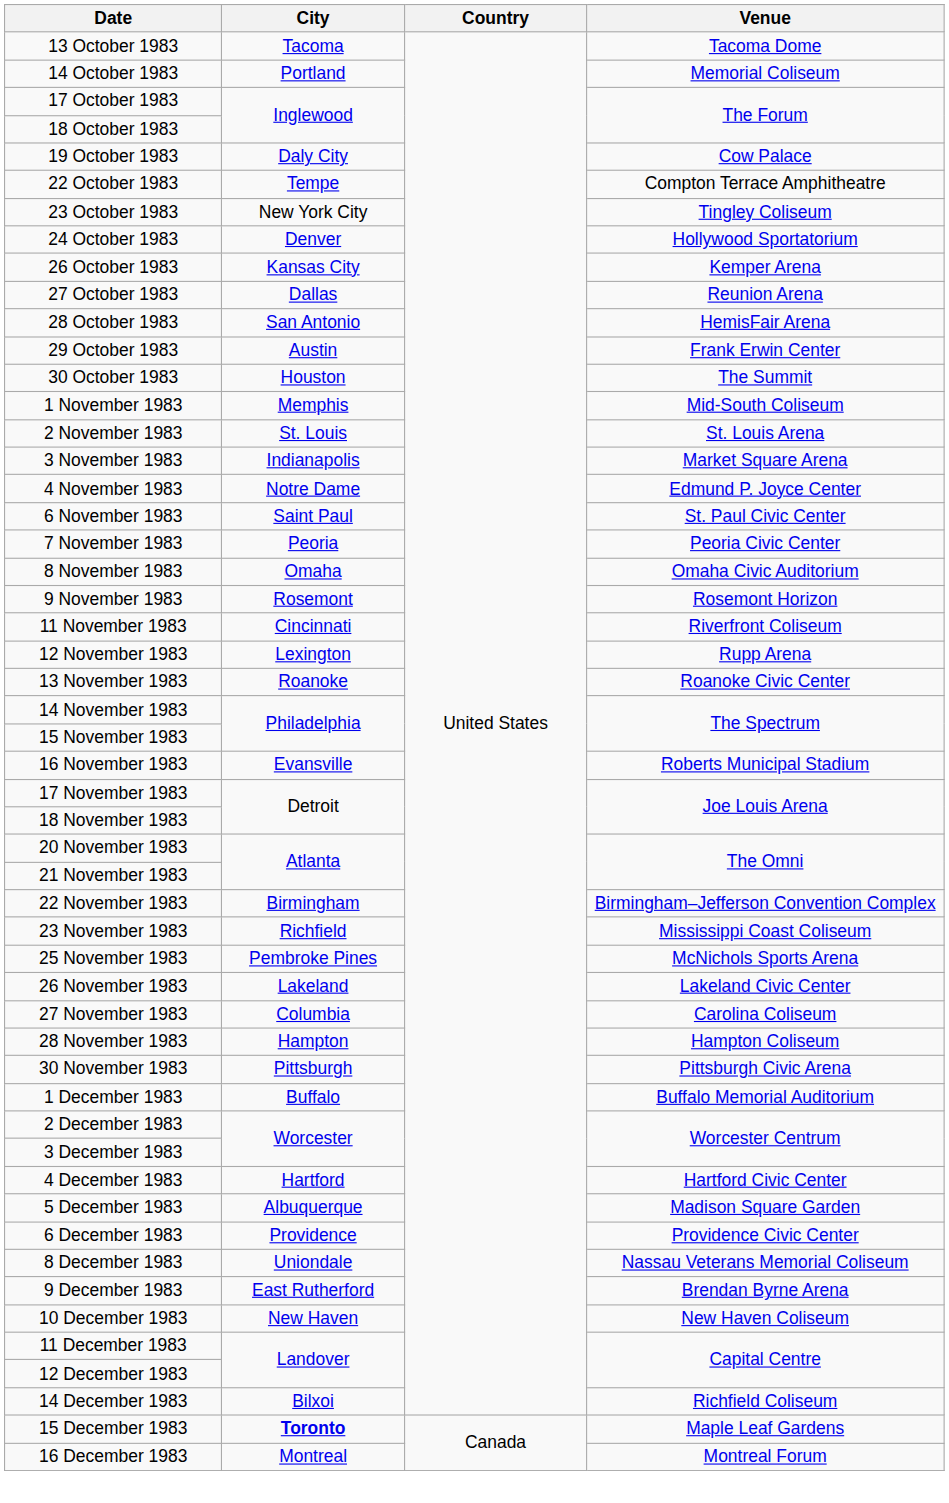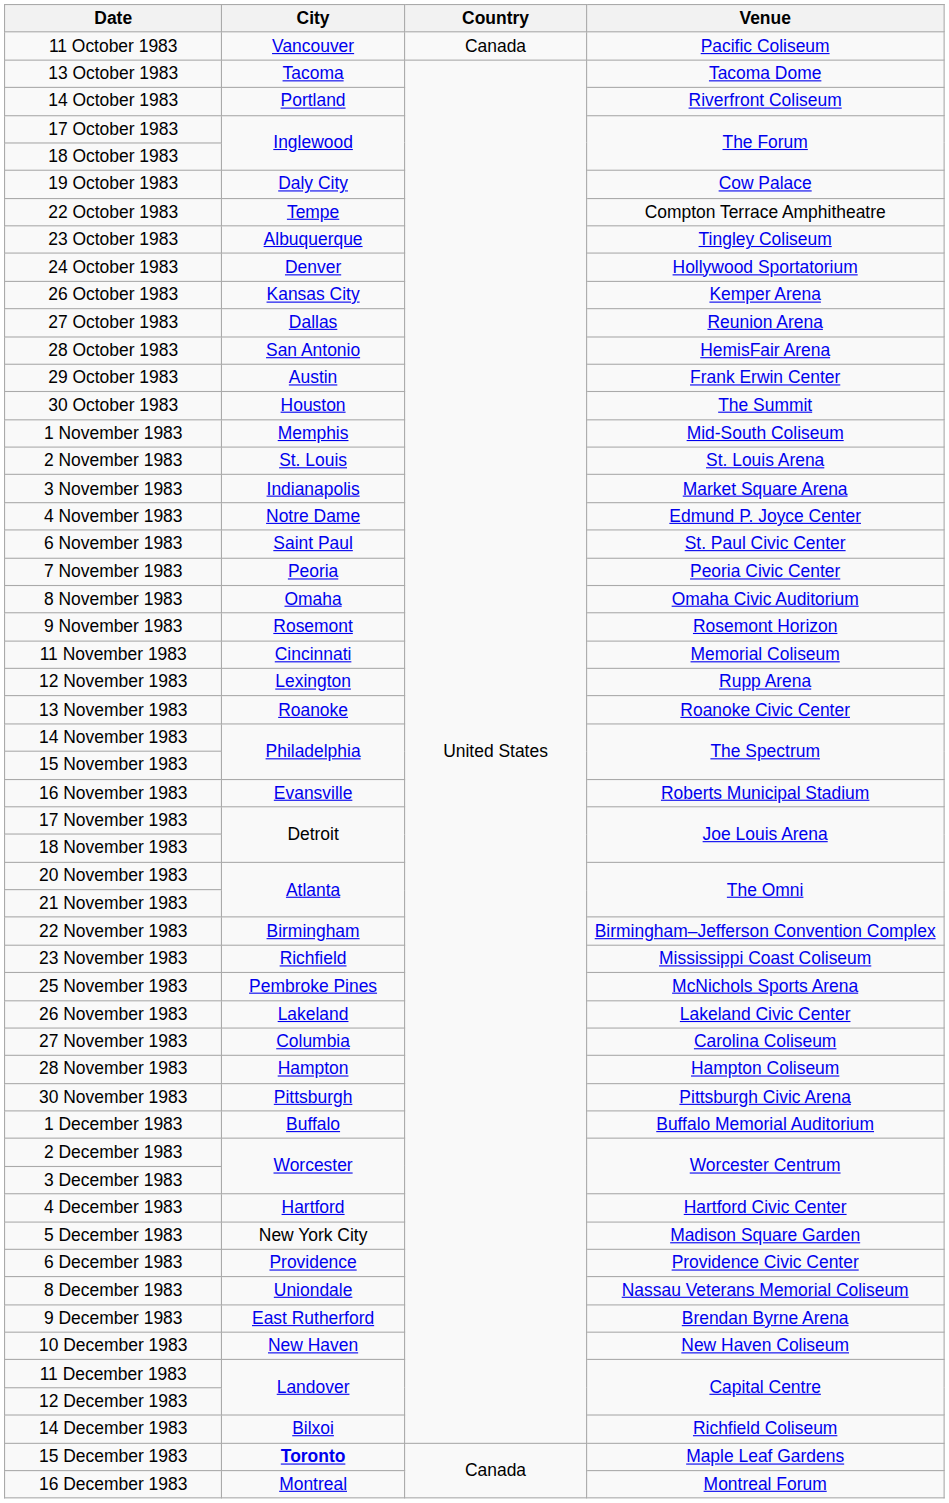 <table class="wikitable" style="text-align:center;">
 <tr>
 <th scope="col" style="width:12em;">Date</th>
 <th scope="col" style="width:10em;">City</th>
 <th scope="col" style="width:10em;">Country</th>
 <th scope="col" style="width:20em;">Venue</th>
+</tr>
+<tr>
+<td>11 October 1983</td>
+<td><a href='#'>Vancouver</a></td>
+<td>Canada</td>
+<td><a href='#'>Pacific Coliseum</a></td>
 </tr>
 <tr>
 <td>13 October 1983</td>
 <td><a href='#'>Tacoma</a></td>
 <td rowspan="50">United States</td>
 <td><a href='#'>Tacoma Dome</a></td>
 </tr>
 <tr>
 <td>14 October 1983</td>
 <td><a href='#'>Portland</a></td>
-<td><a href='#'>Memorial Coliseum</a></td>
+<td><a href='#'>Riverfront Coliseum</a></td>
 </tr>
 <tr>
 <td>17 October 1983</td>
 <td rowspan="2"><a href='#'>Inglewood</a></td>
 <td rowspan="2"><a href='#'>The Forum</a></td>
 </tr>
 <tr>
 <td>18 October 1983</td>
 </tr>
 <tr>
 <td>19 October 1983</td>
 <td><a href='#'>Daly City</a></td>
 <td><a href='#'>Cow Palace</a></td>
 </tr>
 <tr>
 <td>22 October 1983</td>
 <td><a href='#'>Tempe</a></td>
 <td>Compton Terrace Amphitheatre</td>
 </tr>
 <tr>
 <td>23 October 1983</td>
-<td>New York City</td>
+<td><a href='#'>Albuquerque</a></td>
 <td><a href='#'>Tingley Coliseum</a></td>
 </tr>
 <tr>
 <td>24 October 1983</td>
 <td><a href='#'>Denver</a></td>
 <td><a href='#'>Hollywood Sportatorium</a></td>
 </tr>
 <tr>
 <td>26 October 1983</td>
 <td><a href='#'>Kansas City</a></td>
 <td><a href='#'>Kemper Arena</a></td>
 </tr>
 <tr>
 <td>27 October 1983</td>
 <td><a href='#'>Dallas</a></td>
 <td><a href='#'>Reunion Arena</a></td>
 </tr>
 <tr>
 <td>28 October 1983</td>
 <td><a href='#'>San Antonio</a></td>
 <td><a href='#'>HemisFair Arena</a></td>
 </tr>
 <tr>
 <td>29 October 1983</td>
 <td><a href='#'>Austin</a></td>
 <td><a href='#'>Frank Erwin Center</a></td>
 </tr>
 <tr>
 <td>30 October 1983</td>
 <td><a href='#'>Houston</a></td>
 <td><a href='#'>The Summit</a></td>
 </tr>
 <tr>
 <td>1 November 1983</td>
 <td><a href='#'>Memphis</a></td>
 <td><a href='#'>Mid-South Coliseum</a></td>
 </tr>
 <tr>
 <td>2 November 1983</td>
 <td><a href='#'>St. Louis</a></td>
 <td><a href='#'>St. Louis Arena</a></td>
 </tr>
 <tr>
 <td>3 November 1983</td>
 <td><a href='#'>Indianapolis</a></td>
 <td><a href='#'>Market Square Arena</a></td>
 </tr>
 <tr>
 <td>4 November 1983</td>
 <td><a href='#'>Notre Dame</a></td>
 <td><a href='#'>Edmund P. Joyce Center</a></td>
 </tr>
 <tr>
 <td>6 November 1983</td>
 <td><a href='#'>Saint Paul</a></td>
 <td><a href='#'>St. Paul Civic Center</a></td>
 </tr>
 <tr>
 <td>7 November 1983</td>
 <td><a href='#'>Peoria</a></td>
 <td><a href='#'>Peoria Civic Center</a></td>
 </tr>
 <tr>
 <td>8 November 1983</td>
 <td><a href='#'>Omaha</a></td>
 <td><a href='#'>Omaha Civic Auditorium</a></td>
 </tr>
 <tr>
 <td>9 November 1983</td>
 <td><a href='#'>Rosemont</a></td>
 <td><a href='#'>Rosemont Horizon</a></td>
 </tr>
 <tr>
 <td>11 November 1983</td>
 <td><a href='#'>Cincinnati</a></td>
-<td><a href='#'>Riverfront Coliseum</a></td>
+<td><a href='#'>Memorial Coliseum</a></td>
 </tr>
 <tr>
 <td>12 November 1983</td>
 <td><a href='#'>Lexington</a></td>
 <td><a href='#'>Rupp Arena</a></td>
 </tr>
 <tr>
 <td>13 November 1983</td>
 <td><a href='#'>Roanoke</a></td>
 <td><a href='#'>Roanoke Civic Center</a></td>
 </tr>
 <tr>
 <td>14 November 1983</td>
 <td rowspan="2"><a href='#'>Philadelphia</a></td>
 <td rowspan="2"><a href='#'>The Spectrum</a></td>
 </tr>
 <tr>
 <td>15 November 1983</td>
 </tr>
 <tr>
 <td>16 November 1983</td>
 <td><a href='#'>Evansville</a></td>
 <td><a href='#'>Roberts Municipal Stadium</a></td>
 </tr>
 <tr>
 <td>17 November 1983</td>
 <td rowspan="2">Detroit</td>
 <td rowspan="2"><a href='#'>Joe Louis Arena</a></td>
 </tr>
 <tr>
 <td>18 November 1983</td>
 </tr>
 <tr>
 <td>20 November 1983</td>
 <td rowspan="2"><a href='#'>Atlanta</a></td>
 <td rowspan="2"><a href='#'>The Omni</a></td>
 </tr>
 <tr>
 <td>21 November 1983</td>
 </tr>
 <tr>
 <td>22 November 1983</td>
 <td><a href='#'>Birmingham</a></td>
 <td><a href='#'>Birmingham–Jefferson Convention Complex</a></td>
 </tr>
 <tr>
 <td>23 November 1983</td>
 <td><a href='#'>Richfield</a></td>
 <td><a href='#'>Mississippi Coast Coliseum</a></td>
 </tr>
 <tr>
 <td>25 November 1983</td>
 <td><a href='#'>Pembroke Pines</a></td>
 <td><a href='#'>McNichols Sports Arena</a></td>
 </tr>
 <tr>
 <td>26 November 1983</td>
 <td><a href='#'>Lakeland</a></td>
 <td><a href='#'>Lakeland Civic Center</a></td>
 </tr>
 <tr>
 <td>27 November 1983</td>
 <td><a href='#'>Columbia</a></td>
 <td><a href='#'>Carolina Coliseum</a></td>
 </tr>
 <tr>
 <td>28 November 1983</td>
 <td><a href='#'>Hampton</a></td>
 <td><a href='#'>Hampton Coliseum</a></td>
 </tr>
 <tr>
 <td>30 November 1983</td>
 <td><a href='#'>Pittsburgh</a></td>
 <td><a href='#'>Pittsburgh Civic Arena</a></td>
 </tr>
 <tr>
 <td>1 December 1983</td>
 <td><a href='#'>Buffalo</a></td>
 <td><a href='#'>Buffalo Memorial Auditorium</a></td>
 </tr>
 <tr>
 <td>2 December 1983</td>
 <td rowspan="2"><a href='#'>Worcester</a></td>
 <td rowspan="2"><a href='#'>Worcester Centrum</a></td>
 </tr>
 <tr>
 <td>3 December 1983</td>
 </tr>
 <tr>
 <td>4 December 1983</td>
 <td><a href='#'>Hartford</a></td>
 <td><a href='#'>Hartford Civic Center</a></td>
 </tr>
 <tr>
 <td>5 December 1983</td>
-<td><a href='#'>Albuquerque</a></td>
+<td>New York City</td>
 <td><a href='#'>Madison Square Garden</a></td>
 </tr>
 <tr>
 <td>6 December 1983</td>
 <td><a href='#'>Providence</a></td>
 <td><a href='#'>Providence Civic Center</a></td>
 </tr>
 <tr>
 <td>8 December 1983</td>
 <td><a href='#'>Uniondale</a></td>
 <td><a href='#'>Nassau Veterans Memorial Coliseum</a></td>
 </tr>
 <tr>
 <td>9 December 1983</td>
 <td><a href='#'>East Rutherford</a></td>
 <td><a href='#'>Brendan Byrne Arena</a></td>
 </tr>
 <tr>
 <td>10 December 1983</td>
 <td><a href='#'>New Haven</a></td>
 <td><a href='#'>New Haven Coliseum</a></td>
 </tr>
 <tr>
 <td>11 December 1983</td>
 <td rowspan="2"><a href='#'>Landover</a></td>
 <td rowspan="2"><a href='#'>Capital Centre</a></td>
 </tr>
 <tr>
 <td>12 December 1983</td>
 </tr>
 <tr>
 <td>14 December 1983</td>
 <td><a href='#'>Bilxoi</a></td>
 <td><a href='#'>Richfield Coliseum</a></td>
 </tr>
 <tr>
 <td>15 December 1983</td>
 <td><strong><a href='#'>Toronto</a></strong></td>
 <td rowspan="2">Canada</td>
 <td><a href='#'>Maple Leaf Gardens</a></td>
 </tr>
 <tr>
 <td>16 December 1983</td>
 <td><a href='#'>Montreal</a></td>
 <td><a href='#'>Montreal Forum</a></td>
 </tr>
 </table>
